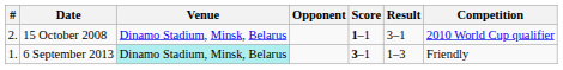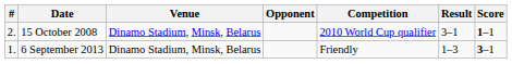 <table class="wikitable" border="1">
 <tr>
 <th>#</th>
 <th>Date</th>
 <th>Venue</th>
 <th>Opponent</th>
+<th>Competition</th>
+<th>Result</th>
 <th>Score</th>
-<th>Result</th>
-<th>Competition</th>
 </tr>
 <tr>
 <td>2.</td>
 <td>15 October 2008</td>
 <td><a href='#'>Dinamo Stadium</a>, <a href='#'>Minsk</a>, <a href='#'>Belarus</a></td>
 <td></td>
+<td><a href='#'>2010 World Cup qualifier</a></td>
+<td>3–1</td>
 <td><strong>1</strong>–1</td>
-<td>3–1</td>
-<td><a href='#'>2010 World Cup qualifier</a></td>
 </tr>
 <tr>
 <td>1.</td>
 <td>6 September 2013</td>
-<td style="background: paleturquoise;">Dinamo Stadium, Minsk, Belarus</td>
+<td>Dinamo Stadium, Minsk, Belarus</td>
 <td></td>
+<td>Friendly</td>
+<td>1–3</td>
 <td><strong>3</strong>–1</td>
-<td>1–3</td>
-<td>Friendly</td>
 </tr>
 </table>
